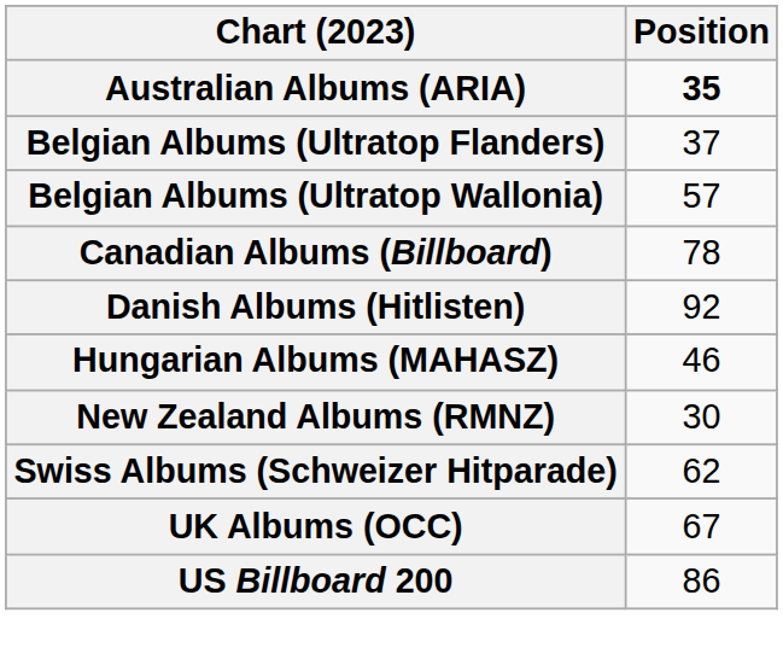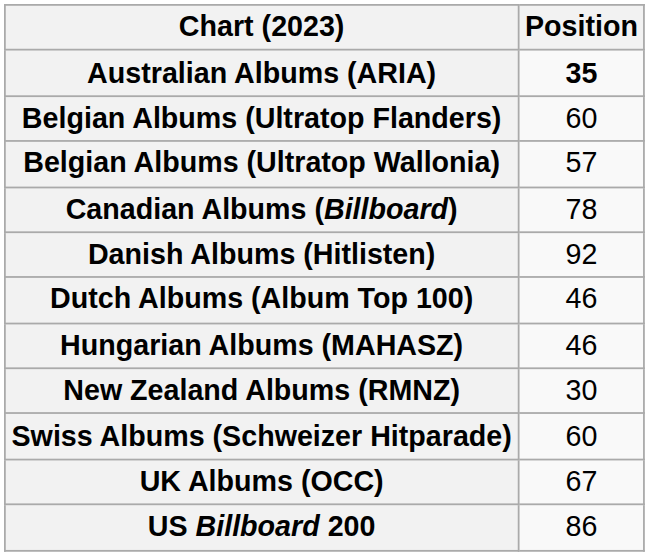 <table class="wikitable sortable plainrowheaders" style="text-align:center">
 <tr>
 <th scope="col">Chart (2023)</th>
 <th scope="col">Position</th>
 </tr>
 <tr>
 <th scope="row">Australian Albums (ARIA)</th>
 <td><strong>35</strong></td>
 </tr>
 <tr>
 <th scope="row">Belgian Albums (Ultratop Flanders)</th>
-<td>37</td>
+<td>60</td>
 </tr>
 <tr>
 <th scope="row">Belgian Albums (Ultratop Wallonia)</th>
 <td>57</td>
 </tr>
 <tr>
 <th scope="row">Canadian Albums (<em>Billboard</em>)</th>
 <td>78</td>
 </tr>
 <tr>
 <th scope="row">Danish Albums (Hitlisten)</th>
 <td>92</td>
 </tr>
 <tr>
+<th scope="row">Dutch Albums (Album Top 100)</th>
+<td>46</td>
+</tr>
+<tr>
 <th scope="row">Hungarian Albums (MAHASZ)</th>
 <td>46</td>
 </tr>
 <tr>
 <th scope="row">New Zealand Albums (RMNZ)</th>
 <td>30</td>
 </tr>
 <tr>
 <th scope="row">Swiss Albums (Schweizer Hitparade)</th>
-<td>62</td>
+<td>60</td>
 </tr>
 <tr>
 <th scope="row">UK Albums (OCC)</th>
 <td>67</td>
 </tr>
 <tr>
 <th scope="row">US <em>Billboard</em> 200</th>
 <td>86</td>
 </tr>
 </table>
